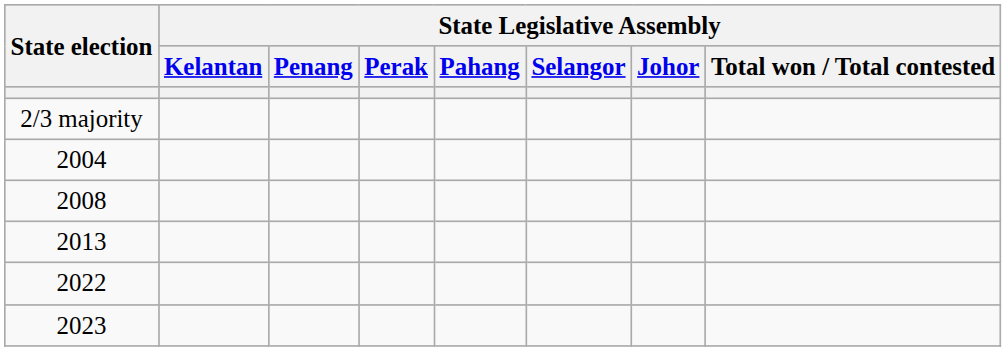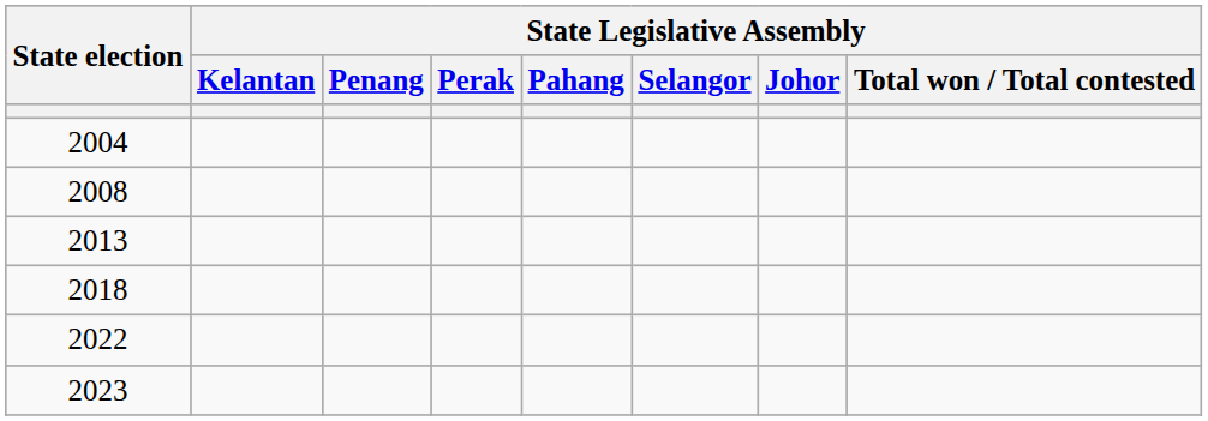 <table class="wikitable sortable" style="text-align:center; font-size:95%">
 <tr>
 <th rowspan="2">State election</th>
 <th colspan="7">State Legislative Assembly</th>
 </tr>
 <tr>
 <th><a href='#'>Kelantan</a></th>
 <th><a href='#'>Penang</a></th>
 <th><a href='#'>Perak</a></th>
 <th><a href='#'>Pahang</a></th>
 <th><a href='#'>Selangor</a></th>
 <th><a href='#'>Johor</a></th>
 <th>Total won / Total contested</th>
 </tr>
 <tr>
 <th></th>
 <th></th>
 <th></th>
 <th></th>
 <th></th>
 <th></th>
 <th></th>
 <th></th>
-</tr>
-<tr>
-<td>2/3 majority</td>
-<td></td>
-<td></td>
-<td></td>
-<td></td>
-<td></td>
-<td></td>
-<td></td>
 </tr>
 <tr>
 <td>2004</td>
 <td></td>
 <td></td>
 <td></td>
 <td></td>
 <td></td>
 <td></td>
 <td></td>
 </tr>
 <tr>
 <td>2008</td>
 <td></td>
 <td></td>
 <td></td>
 <td></td>
 <td></td>
 <td></td>
 <td></td>
 </tr>
 <tr>
 <td>2013</td>
 <td></td>
 <td></td>
 <td></td>
 <td></td>
 <td></td>
 <td></td>
 <td></td>
 </tr>
 <tr>
+<td>2018</td>
+<td></td>
+<td></td>
+<td></td>
+<td></td>
+<td></td>
+<td></td>
+<td></td>
+</tr>
+<tr>
 <td>2022</td>
 <td></td>
 <td></td>
 <td></td>
 <td></td>
 <td></td>
 <td></td>
 <td></td>
 </tr>
 <tr>
 <td>2023</td>
 <td></td>
 <td></td>
 <td></td>
 <td></td>
 <td></td>
 <td></td>
 <td></td>
 </tr>
 </table>
